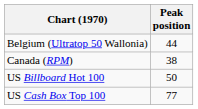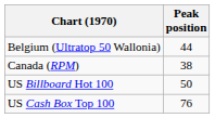 <table class="wikitable sortable">
 <tr>
 <th>Chart (1970)</th>
 <th>Peak<br>position</th>
 </tr>
 <tr>
 <td>Belgium (<a href='#'>Ultratop 50</a> Wallonia)</td>
 <td style="text-align:center;">44</td>
 </tr>
 <tr>
 <td>Canada (<a href='#'><em>RPM</em></a>)</td>
 <td style="text-align:center;">38</td>
 </tr>
 <tr>
 <td>US <a href='#'><em>Billboard</em> Hot 100</a></td>
 <td style="text-align:center;">50</td>
 </tr>
 <tr>
 <td>US <a href='#'><em>Cash Box</em> Top 100</a></td>
-<td style="text-align:center;">77</td>
+<td style="text-align:center;">76</td>
 </tr>
 </table>
